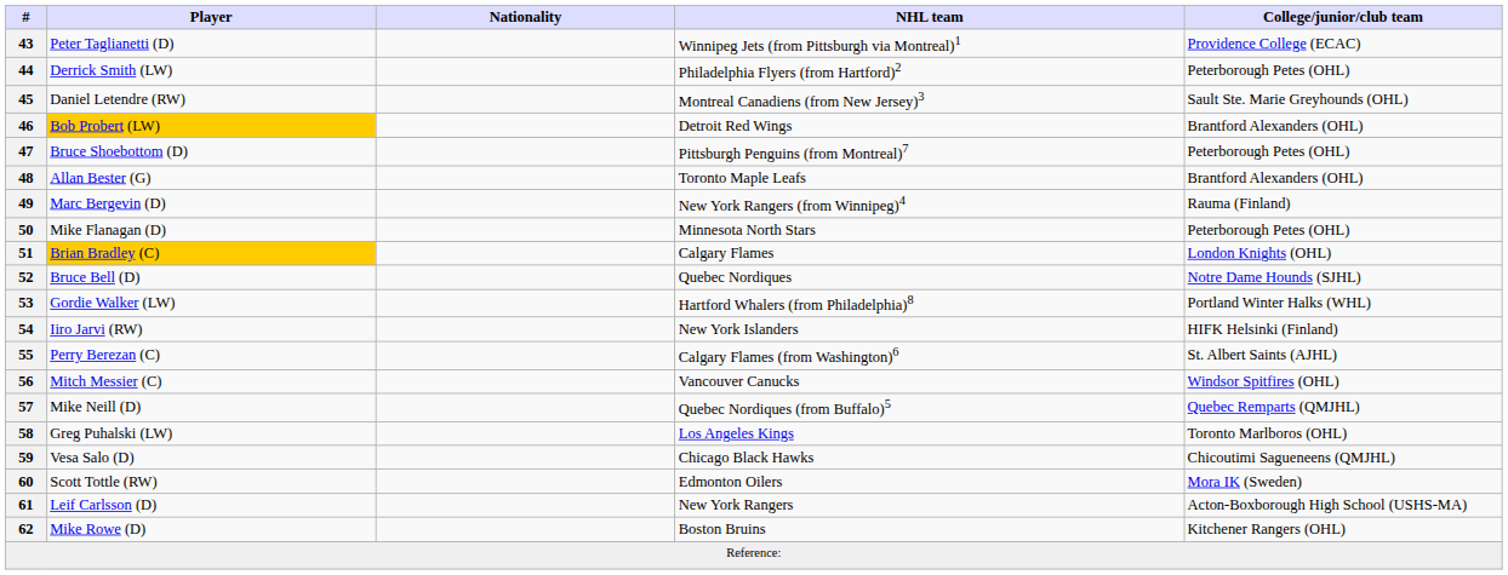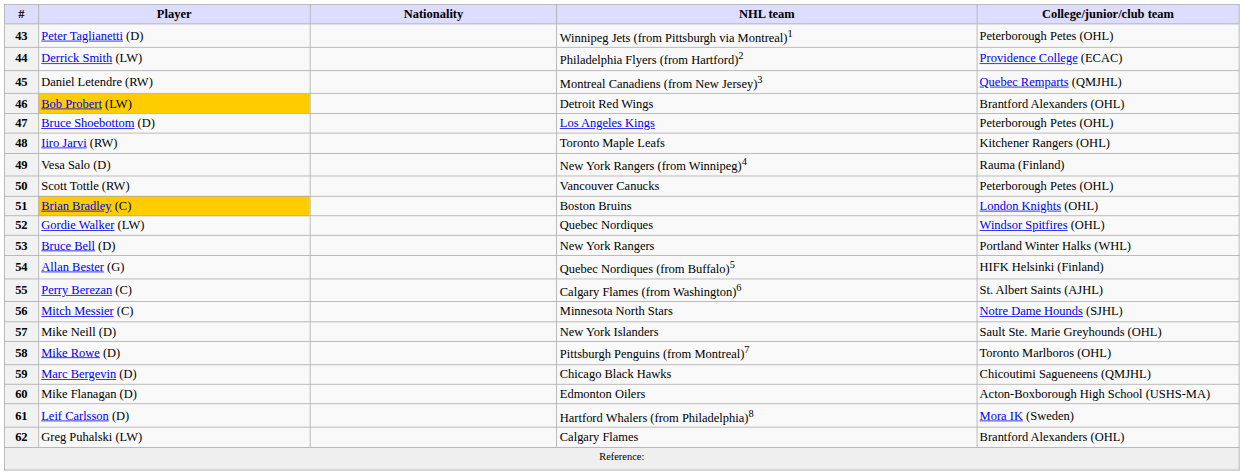 <table class="wikitable" style="width: 100%">
 <tr>
 <th style="background:#ddf; width:2.75%;">#</th>
 <th style="background:#ddf; width:22.0%;">Player</th>
 <th style="background:#ddf; width:20.0%;">Nationality</th>
 <th style="background:#ddf; width:34.0%;">NHL team</th>
 <th style="background:#ddf; width:100.0%;">College/junior/club team</th>
 </tr>
 <tr>
 <th>43</th>
 <td><a href='#'>Peter Taglianetti</a> (D)</td>
 <td></td>
 <td>Winnipeg Jets (from Pittsburgh via Montreal)<sup>1</sup></td>
-<td><a href='#'>Providence College</a> (ECAC)</td>
+<td>Peterborough Petes (OHL)</td>
 </tr>
 <tr>
 <th>44</th>
 <td><a href='#'>Derrick Smith</a> (LW)</td>
 <td></td>
 <td>Philadelphia Flyers (from Hartford)<sup>2</sup></td>
-<td>Peterborough Petes (OHL)</td>
+<td><a href='#'>Providence College</a> (ECAC)</td>
 </tr>
 <tr>
 <th>45</th>
 <td>Daniel Letendre (RW)</td>
 <td></td>
 <td>Montreal Canadiens (from New Jersey)<sup>3</sup></td>
-<td>Sault Ste. Marie Greyhounds (OHL)</td>
+<td><a href='#'>Quebec Remparts</a> (QMJHL)</td>
 </tr>
 <tr>
 <th>46</th>
 <td style="background:#fc0;"><a href='#'>Bob Probert</a> (LW)</td>
 <td></td>
 <td>Detroit Red Wings</td>
 <td>Brantford Alexanders (OHL)</td>
 </tr>
 <tr>
 <th>47</th>
 <td><a href='#'>Bruce Shoebottom</a> (D)</td>
 <td></td>
-<td>Pittsburgh Penguins (from Montreal)<sup>7</sup></td>
+<td><a href='#'>Los Angeles Kings</a></td>
 <td>Peterborough Petes (OHL)</td>
 </tr>
 <tr>
 <th>48</th>
-<td><a href='#'>Allan Bester</a> (G)</td>
+<td><a href='#'>Iiro Jarvi</a> (RW)</td>
 <td></td>
 <td>Toronto Maple Leafs</td>
-<td>Brantford Alexanders (OHL)</td>
+<td>Kitchener Rangers (OHL)</td>
 </tr>
 <tr>
 <th>49</th>
-<td><a href='#'>Marc Bergevin</a> (D)</td>
+<td>Vesa Salo (D)</td>
 <td></td>
 <td>New York Rangers (from Winnipeg)<sup>4</sup></td>
 <td>Rauma (Finland)</td>
 </tr>
 <tr>
 <th>50</th>
-<td>Mike Flanagan (D)</td>
+<td>Scott Tottle (RW)</td>
 <td></td>
-<td>Minnesota North Stars</td>
+<td>Vancouver Canucks</td>
 <td>Peterborough Petes (OHL)</td>
 </tr>
 <tr>
 <th>51</th>
 <td style="background:#fc0;"><a href='#'>Brian Bradley</a> (C)</td>
 <td></td>
-<td>Calgary Flames</td>
+<td>Boston Bruins</td>
 <td><a href='#'>London Knights</a> (OHL)</td>
 </tr>
 <tr>
 <th>52</th>
-<td><a href='#'>Bruce Bell</a> (D)</td>
+<td><a href='#'>Gordie Walker</a> (LW)</td>
 <td></td>
 <td>Quebec Nordiques</td>
-<td><a href='#'>Notre Dame Hounds</a> (SJHL)</td>
+<td><a href='#'>Windsor Spitfires</a> (OHL)</td>
 </tr>
 <tr>
 <th>53</th>
-<td><a href='#'>Gordie Walker</a> (LW)</td>
+<td><a href='#'>Bruce Bell</a> (D)</td>
 <td></td>
-<td>Hartford Whalers (from Philadelphia)<sup>8</sup></td>
+<td>New York Rangers</td>
 <td>Portland Winter Halks (WHL)</td>
 </tr>
 <tr>
 <th>54</th>
-<td><a href='#'>Iiro Jarvi</a> (RW)</td>
+<td><a href='#'>Allan Bester</a> (G)</td>
 <td></td>
-<td>New York Islanders</td>
+<td>Quebec Nordiques (from Buffalo)<sup>5</sup></td>
 <td>HIFK Helsinki (Finland)</td>
 </tr>
 <tr>
 <th>55</th>
 <td><a href='#'>Perry Berezan</a> (C)</td>
 <td></td>
 <td>Calgary Flames (from Washington)<sup>6</sup></td>
 <td>St. Albert Saints (AJHL)</td>
 </tr>
 <tr>
 <th>56</th>
 <td><a href='#'>Mitch Messier</a> (C)</td>
 <td></td>
-<td>Vancouver Canucks</td>
-<td><a href='#'>Windsor Spitfires</a> (OHL)</td>
+<td>Minnesota North Stars</td>
+<td><a href='#'>Notre Dame Hounds</a> (SJHL)</td>
 </tr>
 <tr>
 <th>57</th>
 <td>Mike Neill (D)</td>
 <td></td>
-<td>Quebec Nordiques (from Buffalo)<sup>5</sup></td>
-<td><a href='#'>Quebec Remparts</a> (QMJHL)</td>
+<td>New York Islanders</td>
+<td>Sault Ste. Marie Greyhounds (OHL)</td>
 </tr>
 <tr>
 <th>58</th>
-<td>Greg Puhalski (LW)</td>
+<td><a href='#'>Mike Rowe</a> (D)</td>
 <td></td>
-<td><a href='#'>Los Angeles Kings</a></td>
+<td>Pittsburgh Penguins (from Montreal)<sup>7</sup></td>
 <td>Toronto Marlboros (OHL)</td>
 </tr>
 <tr>
 <th>59</th>
-<td>Vesa Salo (D)</td>
+<td><a href='#'>Marc Bergevin</a> (D)</td>
 <td></td>
 <td>Chicago Black Hawks</td>
 <td>Chicoutimi Sagueneens (QMJHL)</td>
 </tr>
 <tr>
 <th>60</th>
-<td>Scott Tottle (RW)</td>
+<td>Mike Flanagan (D)</td>
 <td></td>
 <td>Edmonton Oilers</td>
-<td><a href='#'>Mora IK</a> (Sweden)</td>
+<td>Acton-Boxborough High School (USHS-MA)</td>
 </tr>
 <tr>
 <th>61</th>
 <td><a href='#'>Leif Carlsson</a> (D)</td>
 <td></td>
-<td>New York Rangers</td>
-<td>Acton-Boxborough High School (USHS-MA)</td>
+<td>Hartford Whalers (from Philadelphia)<sup>8</sup></td>
+<td><a href='#'>Mora IK</a> (Sweden)</td>
 </tr>
 <tr>
 <th>62</th>
-<td><a href='#'>Mike Rowe</a> (D)</td>
+<td>Greg Puhalski (LW)</td>
 <td></td>
-<td>Boston Bruins</td>
-<td>Kitchener Rangers (OHL)</td>
+<td>Calgary Flames</td>
+<td>Brantford Alexanders (OHL)</td>
 </tr>
 <tr>
 <td colspan="6" style="text-align:center; background:#efefef;"><sup>Reference:  </sup></td>
 </tr>
 </table>
